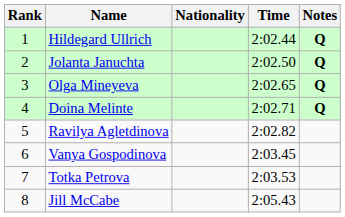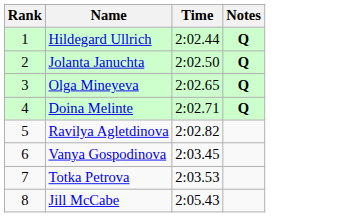 <table class="wikitable sortable" style="text-align:center">
 <tr>
 <th>Rank</th>
 <th>Name</th>
-<th>Nationality</th>
 <th>Time</th>
 <th>Notes</th>
 </tr>
 <tr bgcolor=ccffcc>
 <td>1</td>
 <td align=left><a href='#'>Hildegard Ullrich</a></td>
-<td align=left></td>
 <td>2:02.44</td>
 <td><strong>Q</strong></td>
 </tr>
 <tr bgcolor=ccffcc>
 <td>2</td>
 <td align=left><a href='#'>Jolanta Januchta</a></td>
-<td align=left></td>
 <td>2:02.50</td>
 <td><strong>Q</strong></td>
 </tr>
 <tr bgcolor=ccffcc>
 <td>3</td>
 <td align=left><a href='#'>Olga Mineyeva</a></td>
-<td align=left></td>
 <td>2:02.65</td>
 <td><strong>Q</strong></td>
 </tr>
 <tr bgcolor=ccffcc>
 <td>4</td>
 <td align=left><a href='#'>Doina Melinte</a></td>
-<td align=left></td>
 <td>2:02.71</td>
 <td><strong>Q</strong></td>
 </tr>
 <tr>
 <td>5</td>
 <td align=left><a href='#'>Ravilya Agletdinova</a></td>
-<td align=left></td>
 <td>2:02.82</td>
 <td></td>
 </tr>
 <tr>
 <td>6</td>
 <td align=left><a href='#'>Vanya Gospodinova</a></td>
-<td align=left></td>
 <td>2:03.45</td>
 <td></td>
 </tr>
 <tr>
 <td>7</td>
 <td align=left><a href='#'>Totka Petrova</a></td>
-<td align=left></td>
 <td>2:03.53</td>
 <td></td>
 </tr>
 <tr>
 <td>8</td>
 <td align=left><a href='#'>Jill McCabe</a></td>
-<td align=left></td>
 <td>2:05.43</td>
 <td></td>
 </tr>
 </table>
